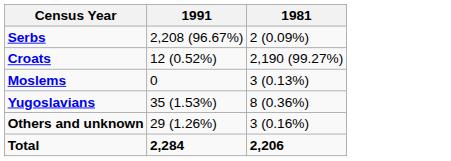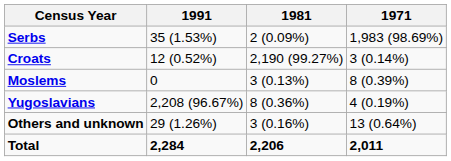 <table class="wikitable" style="font-size:95%;">
 <tr>
 <th>Census Year</th>
 <th>1991</th>
 <th>1981</th>
+<th>1971</th>
 </tr>
 <tr>
 <td><strong><a href='#'>Serbs</a></strong></td>
-<td>2,208 (96.67%)</td>
+<td>35 (1.53%)</td>
 <td>2 (0.09%)</td>
+<td>1,983 (98.69%)</td>
 </tr>
 <tr>
 <td><strong><a href='#'>Croats</a></strong></td>
 <td>12 (0.52%)</td>
 <td>2,190 (99.27%)</td>
+<td>3 (0.14%)</td>
 </tr>
 <tr>
 <td><strong><a href='#'>Moslems</a></strong></td>
 <td>0</td>
 <td>3 (0.13%)</td>
+<td>8 (0.39%)</td>
 </tr>
 <tr>
 <td><strong><a href='#'>Yugoslavians</a></strong></td>
-<td>35 (1.53%)</td>
+<td>2,208 (96.67%)</td>
 <td>8 (0.36%)</td>
+<td>4 (0.19%)</td>
 </tr>
 <tr>
 <td><strong>Others and unknown</strong></td>
 <td>29 (1.26%)</td>
 <td>3 (0.16%)</td>
+<td>13 (0.64%)</td>
 </tr>
 <tr>
 <td><strong>Total</strong></td>
 <td><strong>2,284</strong></td>
 <td><strong>2,206</strong></td>
+<td><strong>2,011</strong></td>
 </tr>
 </table>
